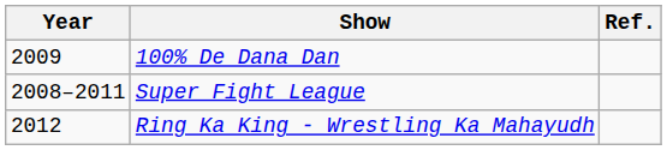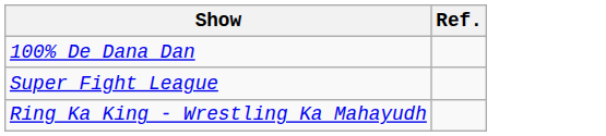 <table class="wikitable sortable">
 <tr>
-<th>Year</th>
 <th>Show</th>
 <th>Ref.</th>
 </tr>
 <tr>
-<td>2009</td>
 <td><em><a href='#'>100% De Dana Dan</a></em></td>
 <td></td>
 </tr>
 <tr>
-<td>2008–2011</td>
 <td><em><a href='#'>Super Fight League</a></em></td>
 <td></td>
 </tr>
 <tr>
-<td>2012</td>
 <td><em><a href='#'>Ring Ka King - Wrestling Ka Mahayudh</a></em></td>
 <td></td>
 </tr>
 </table>
